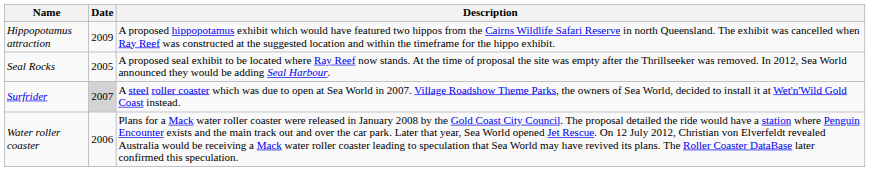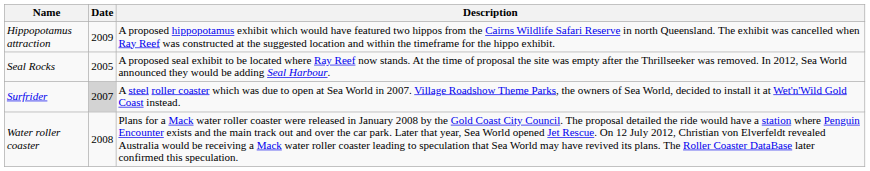 <table class="wikitable sortable">
 <tr>
 <th>Name</th>
 <th>Date</th>
 <th class="unsortable">Description</th>
 </tr>
 <tr>
 <td><em>Hippopotamus attraction</em></td>
 <td>2009</td>
 <td>A proposed <a href='#'>hippopotamus</a> exhibit which would have featured two hippos from the <a href='#'>Cairns Wildlife Safari Reserve</a> in north Queensland. The exhibit was cancelled when <a href='#'>Ray Reef</a> was constructed at the suggested location and within the timeframe for the hippo exhibit.</td>
 </tr>
 <tr>
 <td><em>Seal Rocks</em></td>
 <td>2005</td>
 <td>A proposed seal exhibit to be located where <a href='#'>Ray Reef</a> now stands. At the time of proposal the site was empty after the Thrillseeker was removed. In 2012, Sea World announced they would be adding <em><a href='#'>Seal Harbour</a></em>.</td>
 </tr>
 <tr>
 <td><em><a href='#'>Surfrider</a></em></td>
 <td style="background: lightgrey;">2007</td>
 <td>A <a href='#'>steel</a> <a href='#'>roller coaster</a> which was due to open at Sea World in 2007. <a href='#'>Village Roadshow Theme Parks</a>, the owners of Sea World, decided to install it at <a href='#'>Wet'n'Wild Gold Coast</a> instead.</td>
 </tr>
 <tr>
 <td><em>Water roller coaster</em></td>
-<td>2006</td>
+<td>2008</td>
 <td>Plans for a <a href='#'>Mack</a> water roller coaster were released in January 2008 by the <a href='#'>Gold Coast City Council</a>. The proposal detailed the ride would have a <a href='#'>station</a> where <a href='#'>Penguin Encounter</a> exists and the main track out and over the car park. Later that year, Sea World opened <a href='#'>Jet Rescue</a>. On 12 July 2012, Christian von Elverfeldt revealed Australia would be receiving a <a href='#'>Mack</a> water roller coaster leading to speculation that Sea World may have revived its plans. The <a href='#'>Roller Coaster DataBase</a> later confirmed this speculation.</td>
 </tr>
 </table>
